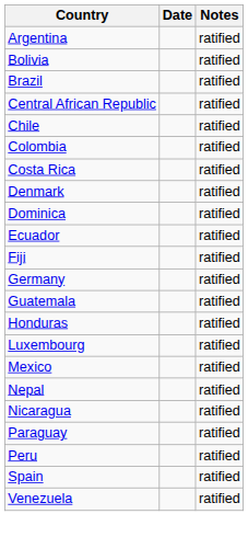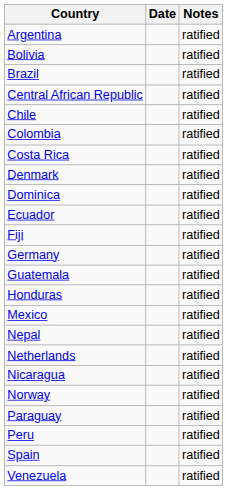 <table class="wikitable sortable">
 <tr>
 <th>Country</th>
 <th>Date</th>
 <th>Notes</th>
 </tr>
 <tr>
 <td> <a href='#'>Argentina</a></td>
 <td></td>
 <td>ratified</td>
 </tr>
 <tr>
 <td> <a href='#'>Bolivia</a></td>
 <td></td>
 <td>ratified</td>
 </tr>
 <tr>
 <td> <a href='#'>Brazil</a></td>
 <td></td>
 <td>ratified</td>
 </tr>
 <tr>
 <td> <a href='#'>Central African Republic</a></td>
 <td></td>
 <td>ratified</td>
 </tr>
 <tr>
 <td> <a href='#'>Chile</a></td>
 <td></td>
 <td>ratified</td>
 </tr>
 <tr>
 <td> <a href='#'>Colombia</a></td>
 <td></td>
 <td>ratified</td>
 </tr>
 <tr>
 <td> <a href='#'>Costa Rica</a></td>
 <td></td>
 <td>ratified</td>
 </tr>
 <tr>
 <td> <a href='#'>Denmark</a></td>
 <td></td>
 <td>ratified</td>
 </tr>
 <tr>
 <td> <a href='#'>Dominica</a></td>
 <td></td>
 <td>ratified</td>
 </tr>
 <tr>
 <td> <a href='#'>Ecuador</a></td>
 <td></td>
 <td>ratified</td>
 </tr>
 <tr>
 <td> <a href='#'>Fiji</a></td>
 <td></td>
 <td>ratified</td>
 </tr>
 <tr>
 <td> <a href='#'>Germany</a></td>
 <td></td>
 <td>ratified</td>
 </tr>
 <tr>
 <td> <a href='#'>Guatemala</a></td>
 <td></td>
 <td>ratified</td>
 </tr>
 <tr>
 <td> <a href='#'>Honduras</a></td>
 <td></td>
 <td>ratified</td>
 </tr>
 <tr>
-<td> <a href='#'>Luxembourg</a></td>
-<td></td>
-<td>ratified</td>
-</tr>
-<tr>
 <td> <a href='#'>Mexico</a></td>
 <td></td>
 <td>ratified</td>
 </tr>
 <tr>
 <td> <a href='#'>Nepal</a></td>
 <td></td>
 <td>ratified</td>
 </tr>
 <tr>
+<td> <a href='#'>Netherlands</a></td>
+<td></td>
+<td>ratified</td>
+</tr>
+<tr>
 <td> <a href='#'>Nicaragua</a></td>
+<td></td>
+<td>ratified</td>
+</tr>
+<tr>
+<td> <a href='#'>Norway</a></td>
 <td></td>
 <td>ratified</td>
 </tr>
 <tr>
 <td> <a href='#'>Paraguay</a></td>
 <td></td>
 <td>ratified</td>
 </tr>
 <tr>
 <td> <a href='#'>Peru</a></td>
 <td></td>
 <td>ratified</td>
 </tr>
 <tr>
 <td> <a href='#'>Spain</a></td>
 <td></td>
 <td>ratified</td>
 </tr>
 <tr>
 <td> <a href='#'>Venezuela</a></td>
 <td></td>
 <td>ratified</td>
 </tr>
 </table>
